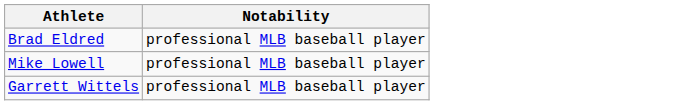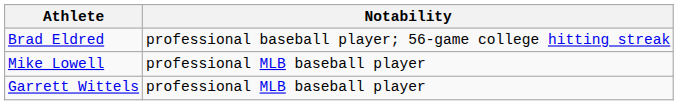 <table class="wikitable">
 <tr>
 <th>Athlete</th>
 <th>Notability</th>
 </tr>
 <tr>
 <td><a href='#'>Brad Eldred</a></td>
-<td>professional <a href='#'>MLB</a> baseball player</td>
+<td>professional baseball player; 56-game college <a href='#'>hitting streak</a></td>
 </tr>
 <tr>
 <td><a href='#'>Mike Lowell</a></td>
 <td>professional <a href='#'>MLB</a> baseball player</td>
 </tr>
 <tr>
 <td><a href='#'>Garrett Wittels</a></td>
 <td>professional <a href='#'>MLB</a> baseball player</td>
 </tr>
 </table>
